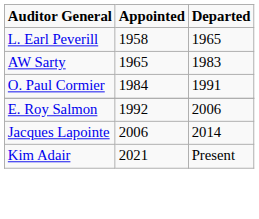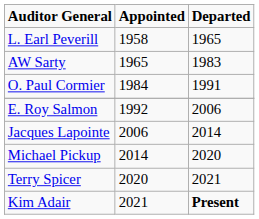 <table class="wikitable">
 <tr ---->
 <td><strong>Auditor General</strong></td>
 <td><strong>Appointed</strong></td>
 <td><strong>Departed</strong></td>
 </tr>
 <tr ---->
 <td><a href='#'>L. Earl Peverill</a></td>
 <td>1958</td>
 <td>1965</td>
 </tr>
 <tr ---->
 <td><a href='#'>AW Sarty</a></td>
 <td>1965</td>
 <td>1983</td>
 </tr>
 <tr ---->
 <td><a href='#'>O. Paul Cormier</a></td>
 <td>1984</td>
 <td>1991</td>
 </tr>
 <tr>
 </tr>
 <tr ---->
 <td><a href='#'>E. Roy Salmon</a></td>
 <td>1992</td>
 <td>2006</td>
 </tr>
 <tr ---->
 <td><a href='#'>Jacques Lapointe</a></td>
 <td>2006</td>
 <td>2014</td>
 </tr>
 <tr ---->
+<td><a href='#'>Michael Pickup</a></td>
+<td>2014</td>
+<td>2020</td>
+</tr>
+<tr ---->
+<td><a href='#'>Terry Spicer</a></td>
+<td>2020</td>
+<td>2021</td>
+</tr>
+<tr ---->
 <td><a href='#'>Kim Adair</a></td>
 <td>2021</td>
-<td>Present</td>
+<td><strong>Present</strong></td>
 </tr>
 </table>
